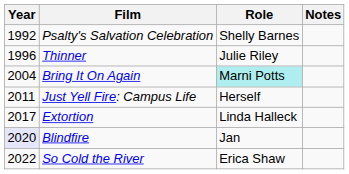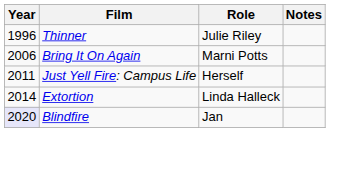 <table class="wikitable sortable">
 <tr>
 <th>Year</th>
 <th>Film</th>
 <th>Role</th>
 <th class="unsortable">Notes</th>
 </tr>
 <tr>
-<td>1992</td>
-<td><em>Psalty's Salvation Celebration</em></td>
-<td>Shelly Barnes</td>
-<td></td>
-</tr>
-<tr>
 <td>1996</td>
 <td><em><a href='#'>Thinner</a></em></td>
 <td>Julie Riley</td>
 <td></td>
 </tr>
 <tr>
-<td>2004</td>
+<td>2006</td>
 <td><em><a href='#'>Bring It On Again</a></em></td>
-<td style="background: paleturquoise;">Marni Potts</td>
+<td>Marni Potts</td>
 <td></td>
 </tr>
 <tr>
 <td>2011</td>
 <td><em><a href='#'>Just Yell Fire</a>: Campus Life</em></td>
 <td>Herself</td>
 <td></td>
 </tr>
 <tr>
-<td>2017</td>
+<td>2014</td>
 <td><em><a href='#'>Extortion</a></em></td>
 <td>Linda Halleck</td>
 <td></td>
 </tr>
 <tr>
 <td style="background: lavender;">2020</td>
 <td><em><a href='#'>Blindfire</a></em></td>
 <td>Jan</td>
 <td></td>
 </tr>
-<tr>
-<td>2022</td>
-<td><em><a href='#'>So Cold the River</a></em></td>
-<td>Erica Shaw</td>
-<td></td>
-</tr>
 </table>
